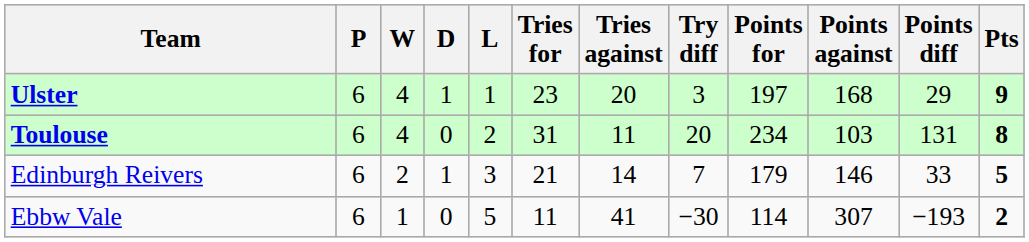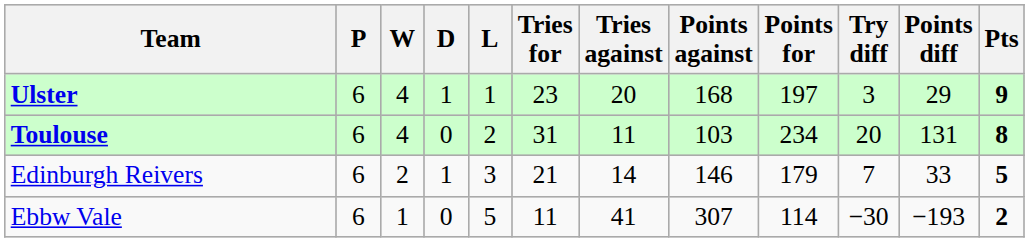 <table class="wikitable" style="text-align: center;">
 <tr>
 <th width="200">Team</th>
 <th width="20">P</th>
 <th width="20">W</th>
 <th width="20">D</th>
 <th width="20">L</th>
 <th width="20">Tries for</th>
 <th width="20">Tries against</th>
+<th width="20">Points against</th>
+<th width="20">Points for</th>
 <th width="30">Try diff</th>
-<th width="20">Points for</th>
-<th width="20">Points against</th>
 <th width="25">Points diff</th>
 <th width="20">Pts</th>
 </tr>
 <tr bgcolor="#ccffcc">
 <td align="left">  <strong><a href='#'>Ulster</a></strong></td>
 <td>6</td>
 <td>4</td>
 <td>1</td>
 <td>1</td>
 <td>23</td>
 <td>20</td>
+<td>168</td>
+<td>197</td>
 <td>3</td>
-<td>197</td>
-<td>168</td>
 <td>29</td>
 <td><strong>9</strong></td>
 </tr>
 <tr bgcolor="#ccffcc">
 <td align="left"> <strong><a href='#'>Toulouse</a></strong></td>
 <td>6</td>
 <td>4</td>
 <td>0</td>
 <td>2</td>
 <td>31</td>
 <td>11</td>
+<td>103</td>
+<td>234</td>
 <td>20</td>
-<td>234</td>
-<td>103</td>
 <td>131</td>
 <td><strong>8</strong></td>
 </tr>
 <tr>
 <td align="left"> <a href='#'>Edinburgh Reivers</a></td>
 <td>6</td>
 <td>2</td>
 <td>1</td>
 <td>3</td>
 <td>21</td>
 <td>14</td>
+<td>146</td>
+<td>179</td>
 <td>7</td>
-<td>179</td>
-<td>146</td>
 <td>33</td>
 <td><strong>5</strong></td>
 </tr>
 <tr>
 <td align="left">  <a href='#'>Ebbw Vale</a></td>
 <td>6</td>
 <td>1</td>
 <td>0</td>
 <td>5</td>
 <td>11</td>
 <td>41</td>
+<td>307</td>
+<td>114</td>
 <td>−30</td>
-<td>114</td>
-<td>307</td>
 <td>−193</td>
 <td><strong>2</strong></td>
 </tr>
 </table>
